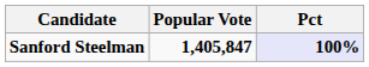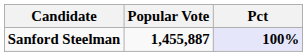 <table class="wikitable">
 <tr>
 <th width=40%>Candidate</th>
 <th width=30%>Popular Vote</th>
 <th width=30%>Pct</th>
 </tr>
 <tr>
 <td><strong>Sanford Steelman</strong></td>
-<td align="right"><strong>1,405,847</strong></td>
+<td align="right"><strong>1,455,887</strong></td>
 <td align="right" style="background: lavender;"><strong>100%</strong></td>
 </tr>
 </table>
